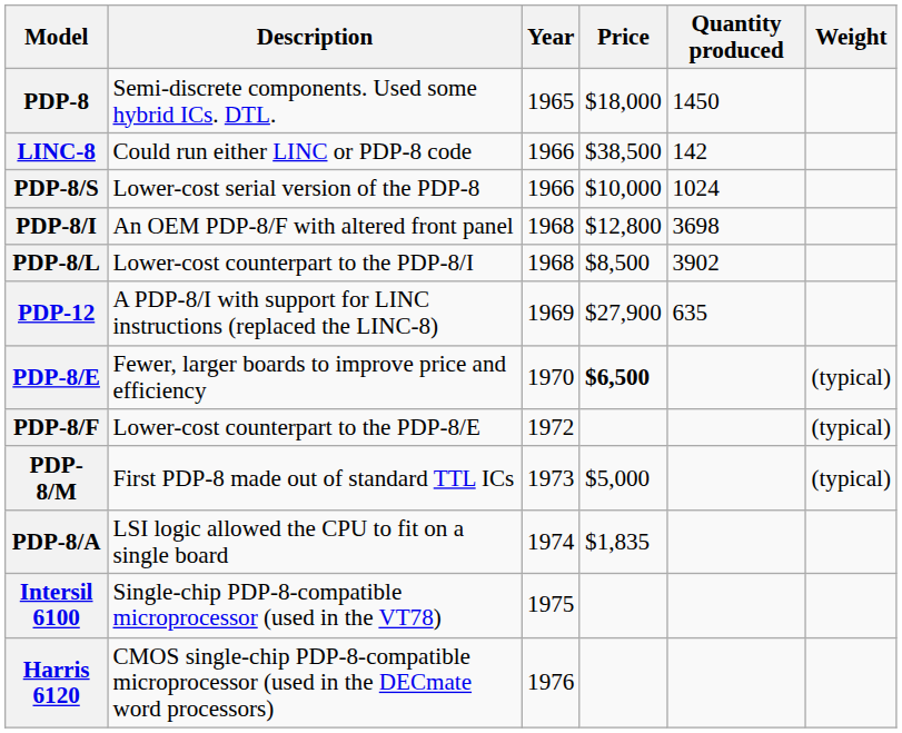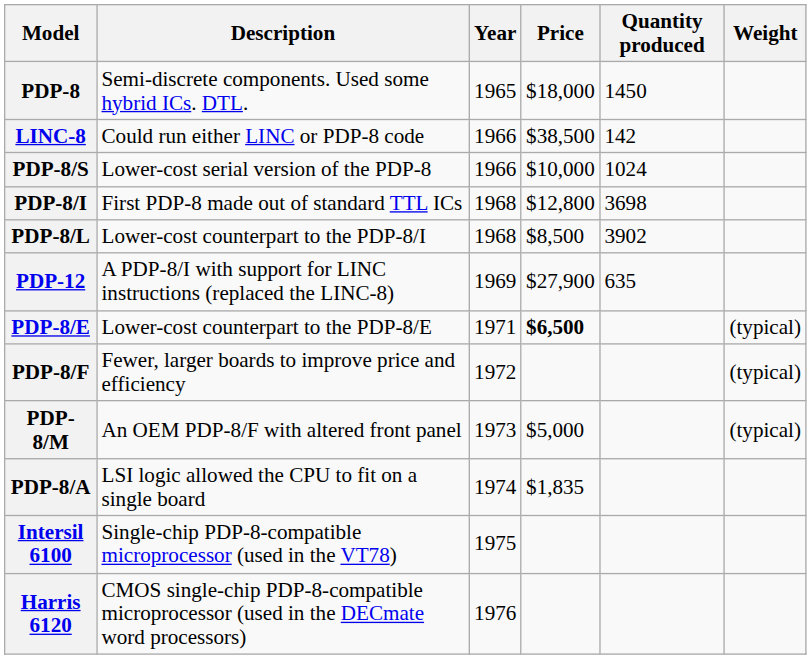 <table class="wikitable">
 <tr>
 <th>Model</th>
 <th>Description</th>
 <th>Year</th>
 <th>Price</th>
 <th>Quantity produced</th>
 <th>Weight</th>
 </tr>
 <tr>
 <th>PDP-8</th>
 <td>Semi-discrete components.  Used some <a href='#'>hybrid ICs</a>.  <a href='#'>DTL</a>.</td>
 <td>1965</td>
 <td>$18,000</td>
 <td>1450</td>
 <td></td>
 </tr>
 <tr>
 <th><a href='#'>LINC-8</a></th>
 <td>Could run either <a href='#'>LINC</a> or PDP-8 code</td>
 <td>1966</td>
 <td>$38,500</td>
 <td>142</td>
 <td></td>
 </tr>
 <tr>
 <th>PDP-8/S</th>
 <td>Lower-cost serial version of the PDP-8</td>
 <td>1966</td>
 <td>$10,000</td>
 <td>1024</td>
 <td></td>
 </tr>
 <tr>
 <th>PDP-8/I</th>
-<td>An OEM PDP-8/F with altered front panel</td>
+<td>First PDP-8 made out of standard <a href='#'>TTL</a> ICs</td>
 <td>1968</td>
 <td>$12,800</td>
 <td>3698</td>
 <td></td>
 </tr>
 <tr>
 <th>PDP-8/L</th>
 <td>Lower-cost counterpart to the PDP-8/I</td>
 <td>1968</td>
 <td>$8,500</td>
 <td>3902</td>
 <td></td>
 </tr>
 <tr>
 <th><a href='#'>PDP-12</a></th>
 <td>A PDP-8/I with support for LINC instructions (replaced the LINC-8)</td>
 <td>1969</td>
 <td>$27,900</td>
 <td>635</td>
 <td></td>
 </tr>
 <tr>
 <th><a href='#'>PDP-8/E</a></th>
-<td>Fewer, larger boards to improve price and efficiency</td>
-<td>1970</td>
+<td>Lower-cost counterpart to the PDP-8/E</td>
+<td>1971</td>
 <td><strong>$6,500</strong></td>
 <td></td>
 <td> (typical)</td>
 </tr>
 <tr>
 <th>PDP-8/F</th>
-<td>Lower-cost counterpart to the PDP-8/E</td>
+<td>Fewer, larger boards to improve price and efficiency</td>
 <td>1972</td>
 <td></td>
 <td></td>
 <td> (typical)</td>
 </tr>
 <tr>
 <th>PDP-8/M</th>
-<td>First PDP-8 made out of standard <a href='#'>TTL</a> ICs</td>
+<td>An OEM PDP-8/F with altered front panel</td>
 <td>1973</td>
 <td>$5,000</td>
 <td></td>
 <td> (typical)</td>
 </tr>
 <tr>
 <th>PDP-8/A</th>
 <td>LSI logic allowed the CPU to fit on a single board</td>
 <td>1974</td>
 <td>$1,835</td>
 <td></td>
 <td></td>
 </tr>
 <tr>
 <th><a href='#'>Intersil 6100</a></th>
 <td>Single-chip PDP-8-compatible <a href='#'>microprocessor</a> (used in the <a href='#'>VT78</a>)</td>
 <td>1975</td>
 <td></td>
 <td></td>
 <td></td>
 </tr>
 <tr>
 <th><a href='#'>Harris</a> <a href='#'>6120</a></th>
 <td>CMOS single-chip PDP-8-compatible microprocessor (used in the <a href='#'>DECmate</a> word processors)</td>
 <td>1976</td>
 <td></td>
 <td></td>
 <td></td>
 </tr>
 </table>
